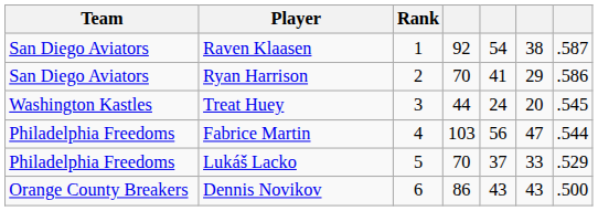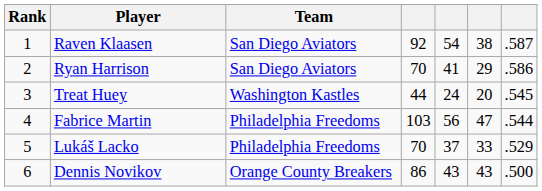 <table class="wikitable" style="text-align:left">
 <tr>
+<th width="25px">Rank</th>
+<th width="165px">Player</th>
 <th width="165px">Team</th>
-<th width="165px">Player</th>
-<th width="25px">Rank</th>
 <th width="25px"></th>
 <th width="25px"></th>
 <th width="25px"></th>
 <th width="25px"></th>
 </tr>
 <tr>
+<td style="text-align:center">1</td>
+<td><a href='#'>Raven Klaasen</a></td>
 <td><a href='#'>San Diego Aviators</a></td>
-<td><a href='#'>Raven Klaasen</a></td>
-<td style="text-align:center">1</td>
 <td style="text-align:center">92</td>
 <td style="text-align:center">54</td>
 <td style="text-align:center">38</td>
 <td style="text-align:center">.587</td>
 </tr>
 <tr>
+<td style="text-align:center">2</td>
+<td><a href='#'>Ryan Harrison</a></td>
 <td><a href='#'>San Diego Aviators</a></td>
-<td><a href='#'>Ryan Harrison</a></td>
-<td style="text-align:center">2</td>
 <td style="text-align:center">70</td>
 <td style="text-align:center">41</td>
 <td style="text-align:center">29</td>
 <td style="text-align:center">.586</td>
 </tr>
 <tr>
+<td style="text-align:center">3</td>
+<td><a href='#'>Treat Huey</a></td>
 <td><a href='#'>Washington Kastles</a></td>
-<td><a href='#'>Treat Huey</a></td>
-<td style="text-align:center">3</td>
 <td style="text-align:center">44</td>
 <td style="text-align:center">24</td>
 <td style="text-align:center">20</td>
 <td style="text-align:center">.545</td>
 </tr>
 <tr>
+<td style="text-align:center">4</td>
+<td><a href='#'>Fabrice Martin</a></td>
 <td><a href='#'>Philadelphia Freedoms</a></td>
-<td><a href='#'>Fabrice Martin</a></td>
-<td style="text-align:center">4</td>
 <td style="text-align:center">103</td>
 <td style="text-align:center">56</td>
 <td style="text-align:center">47</td>
 <td style="text-align:center">.544</td>
 </tr>
 <tr>
+<td style="text-align:center">5</td>
+<td><a href='#'>Lukáš Lacko</a></td>
 <td><a href='#'>Philadelphia Freedoms</a></td>
-<td><a href='#'>Lukáš Lacko</a></td>
-<td style="text-align:center">5</td>
 <td style="text-align:center">70</td>
 <td style="text-align:center">37</td>
 <td style="text-align:center">33</td>
 <td style="text-align:center">.529</td>
 </tr>
 <tr>
+<td style="text-align:center">6</td>
+<td><a href='#'>Dennis Novikov</a></td>
 <td><a href='#'>Orange County Breakers</a></td>
-<td><a href='#'>Dennis Novikov</a></td>
-<td style="text-align:center">6</td>
 <td style="text-align:center">86</td>
 <td style="text-align:center">43</td>
 <td style="text-align:center">43</td>
 <td style="text-align:center">.500</td>
 </tr>
 </table>
